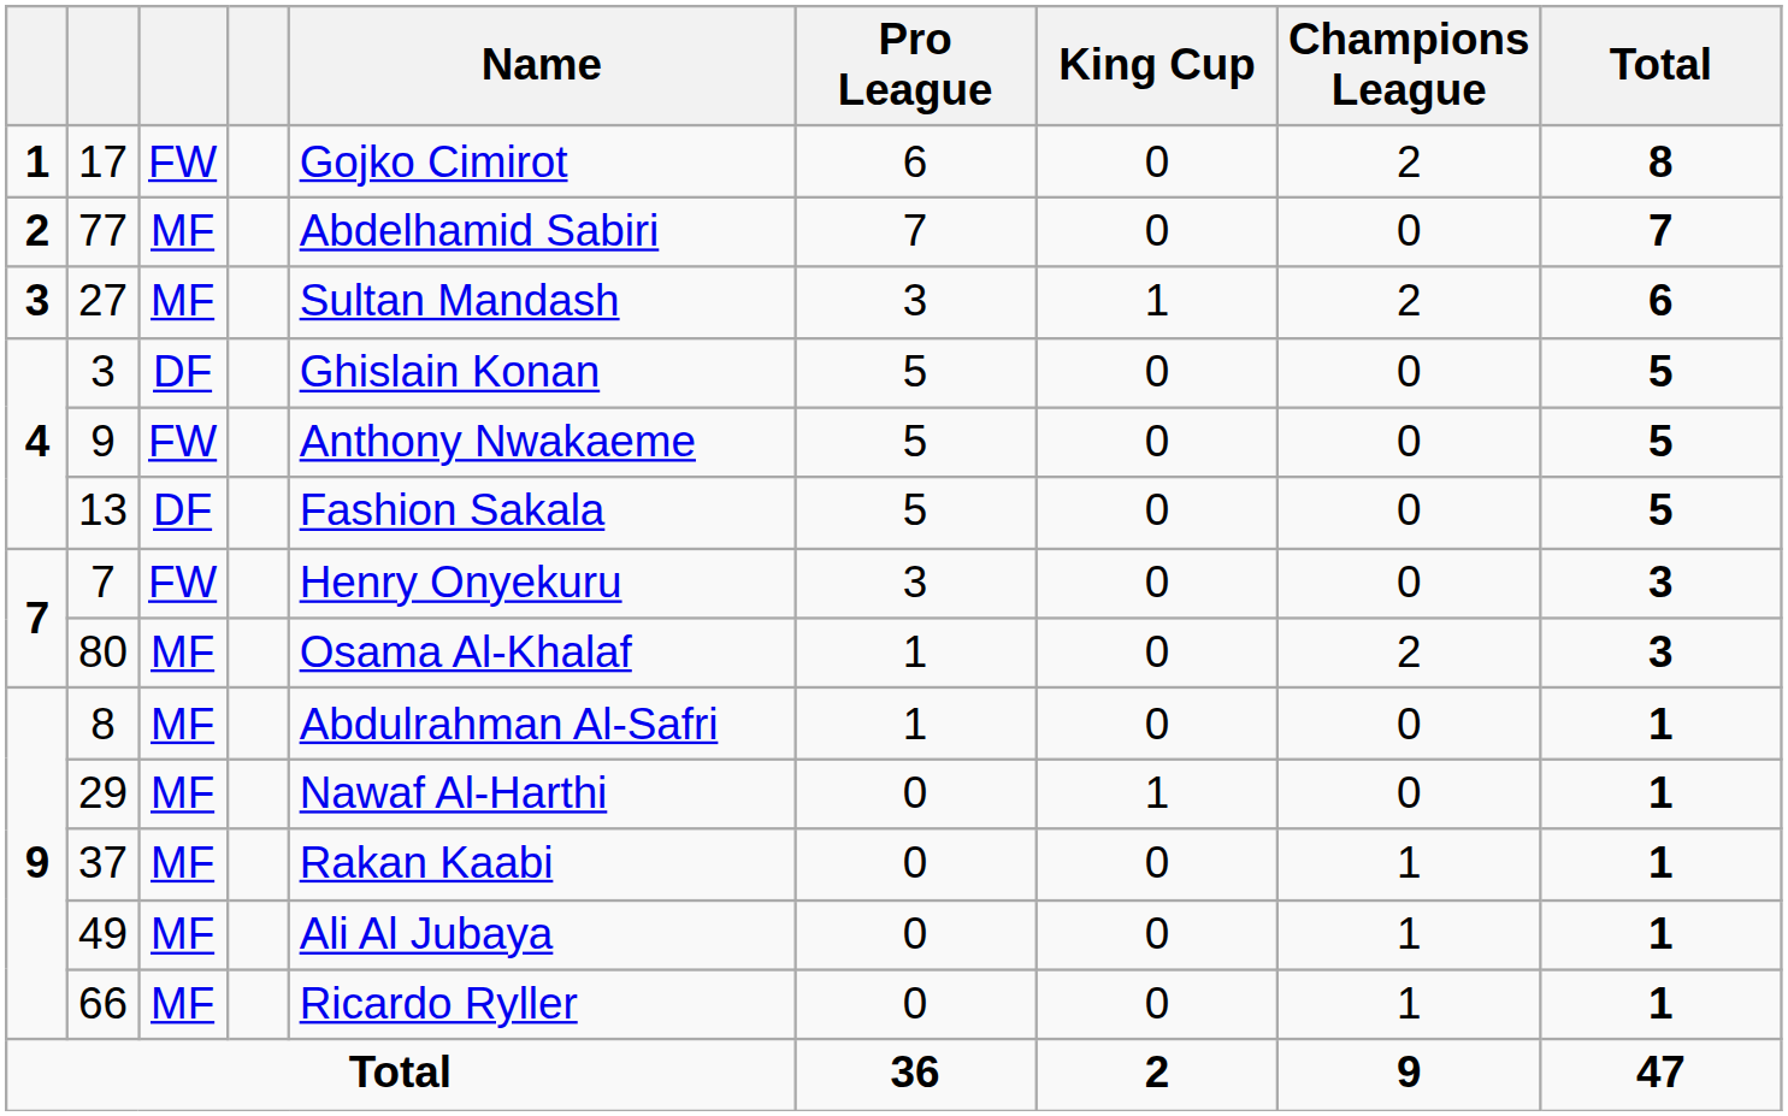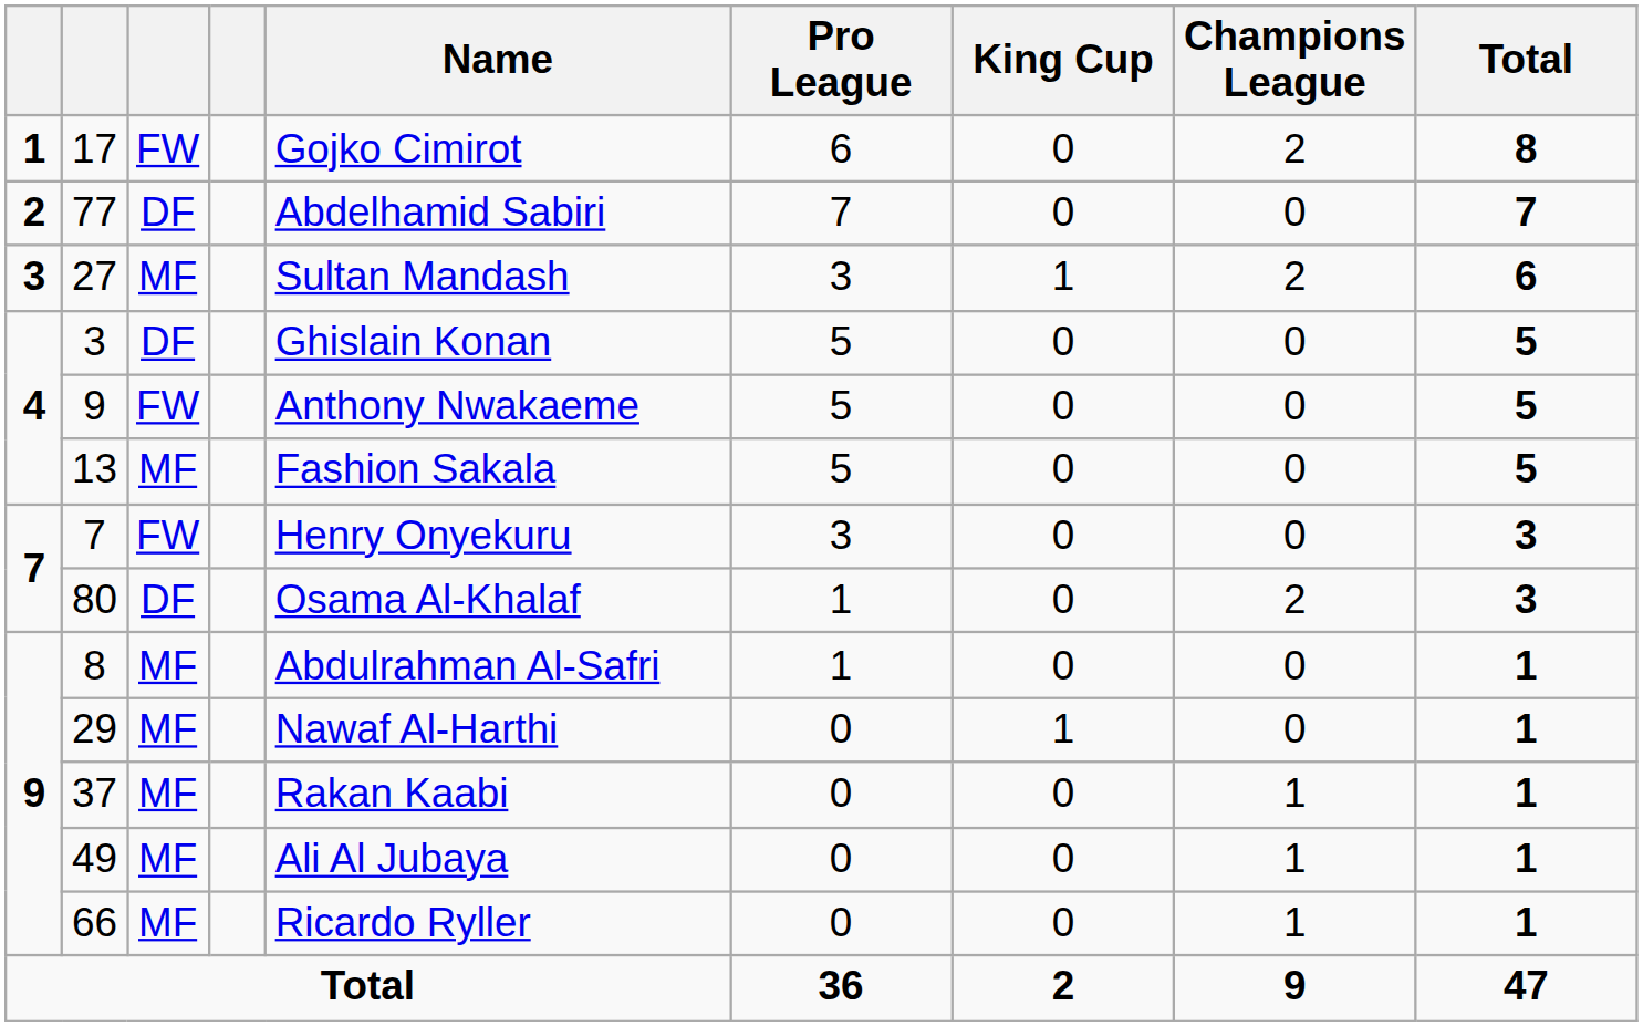 <table class="wikitable" style="text-align:center">
 <tr>
 <th width=15></th>
 <th width=15></th>
 <th width=15></th>
 <th width=15></th>
 <th width=175>Name</th>
 <th width=80>Pro League</th>
 <th width=80>King Cup</th>
 <th width=80>Champions League</th>
 <th width=80>Total</th>
 </tr>
 <tr>
 <td><strong>1</strong></td>
 <td>17</td>
 <td><a href='#'>FW</a></td>
 <td></td>
 <td align=left><a href='#'>Gojko Cimirot</a></td>
 <td>6</td>
 <td>0</td>
 <td>2</td>
 <td><strong>8</strong></td>
 </tr>
 <tr>
 <td><strong>2</strong></td>
 <td>77</td>
-<td><a href='#'>MF</a></td>
+<td><a href='#'>DF</a></td>
 <td></td>
 <td align=left><a href='#'>Abdelhamid Sabiri</a></td>
 <td>7</td>
 <td>0</td>
 <td>0</td>
 <td><strong>7</strong></td>
 </tr>
 <tr>
 <td><strong>3</strong></td>
 <td>27</td>
 <td><a href='#'>MF</a></td>
 <td></td>
 <td align=left><a href='#'>Sultan Mandash</a></td>
 <td>3</td>
 <td>1</td>
 <td>2</td>
 <td><strong>6</strong></td>
 </tr>
 <tr>
 <td rowspan=3><strong>4</strong></td>
 <td>3</td>
 <td><a href='#'>DF</a></td>
 <td></td>
 <td align=left><a href='#'>Ghislain Konan</a></td>
 <td>5</td>
 <td>0</td>
 <td>0</td>
 <td><strong>5</strong></td>
 </tr>
 <tr>
 <td>9</td>
 <td><a href='#'>FW</a></td>
 <td></td>
 <td align=left><a href='#'>Anthony Nwakaeme</a></td>
 <td>5</td>
 <td>0</td>
 <td>0</td>
 <td><strong>5</strong></td>
 </tr>
 <tr>
 <td>13</td>
-<td><a href='#'>DF</a></td>
+<td><a href='#'>MF</a></td>
 <td></td>
 <td align=left><a href='#'>Fashion Sakala</a></td>
 <td>5</td>
 <td>0</td>
 <td>0</td>
 <td><strong>5</strong></td>
 </tr>
 <tr>
 <td rowspan=2><strong>7</strong></td>
 <td>7</td>
 <td><a href='#'>FW</a></td>
 <td></td>
 <td align=left><a href='#'>Henry Onyekuru</a></td>
 <td>3</td>
 <td>0</td>
 <td>0</td>
 <td><strong>3</strong></td>
 </tr>
 <tr>
 <td>80</td>
-<td><a href='#'>MF</a></td>
+<td><a href='#'>DF</a></td>
 <td></td>
 <td align=left><a href='#'>Osama Al-Khalaf</a></td>
 <td>1</td>
 <td>0</td>
 <td>2</td>
 <td><strong>3</strong></td>
 </tr>
 <tr>
 <td rowspan=5><strong>9</strong></td>
 <td>8</td>
 <td><a href='#'>MF</a></td>
 <td></td>
 <td align=left><a href='#'>Abdulrahman Al-Safri</a></td>
 <td>1</td>
 <td>0</td>
 <td>0</td>
 <td><strong>1</strong></td>
 </tr>
 <tr>
 <td>29</td>
 <td><a href='#'>MF</a></td>
 <td></td>
 <td align=left><a href='#'>Nawaf Al-Harthi</a></td>
 <td>0</td>
 <td>1</td>
 <td>0</td>
 <td><strong>1</strong></td>
 </tr>
 <tr>
 <td>37</td>
 <td><a href='#'>MF</a></td>
 <td></td>
 <td align=left><a href='#'>Rakan Kaabi</a></td>
 <td>0</td>
 <td>0</td>
 <td>1</td>
 <td><strong>1</strong></td>
 </tr>
 <tr>
 <td>49</td>
 <td><a href='#'>MF</a></td>
 <td></td>
 <td align=left><a href='#'>Ali Al Jubaya</a></td>
 <td>0</td>
 <td>0</td>
 <td>1</td>
 <td><strong>1</strong></td>
 </tr>
 <tr>
 <td>66</td>
 <td><a href='#'>MF</a></td>
 <td></td>
 <td align=left><a href='#'>Ricardo Ryller</a></td>
 <td>0</td>
 <td>0</td>
 <td>1</td>
 <td><strong>1</strong></td>
 </tr>
 <tr>
 <td colspan=5><strong>Total</strong></td>
 <td><strong>36</strong></td>
 <td><strong>2</strong></td>
 <td><strong>9</strong></td>
 <td><strong>47</strong></td>
 </tr>
 </table>
